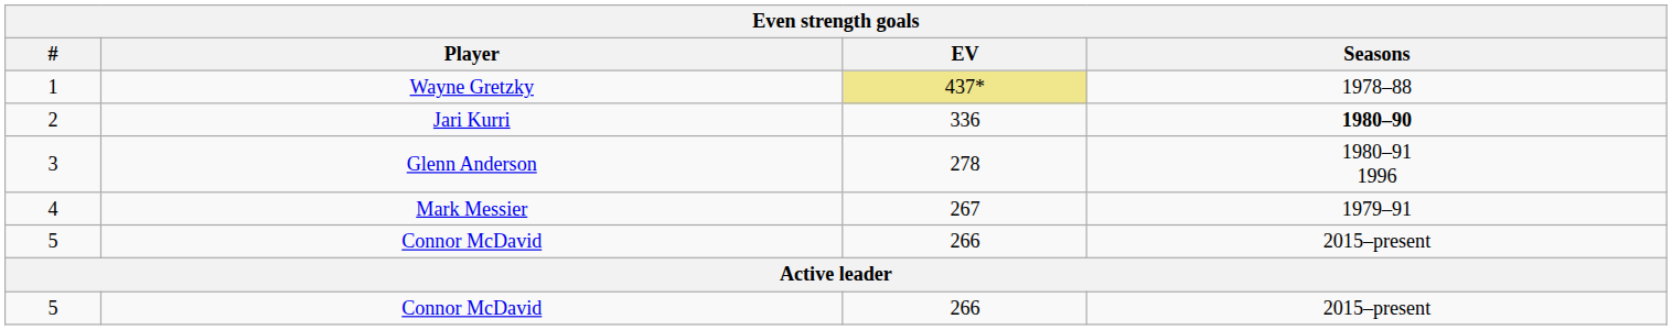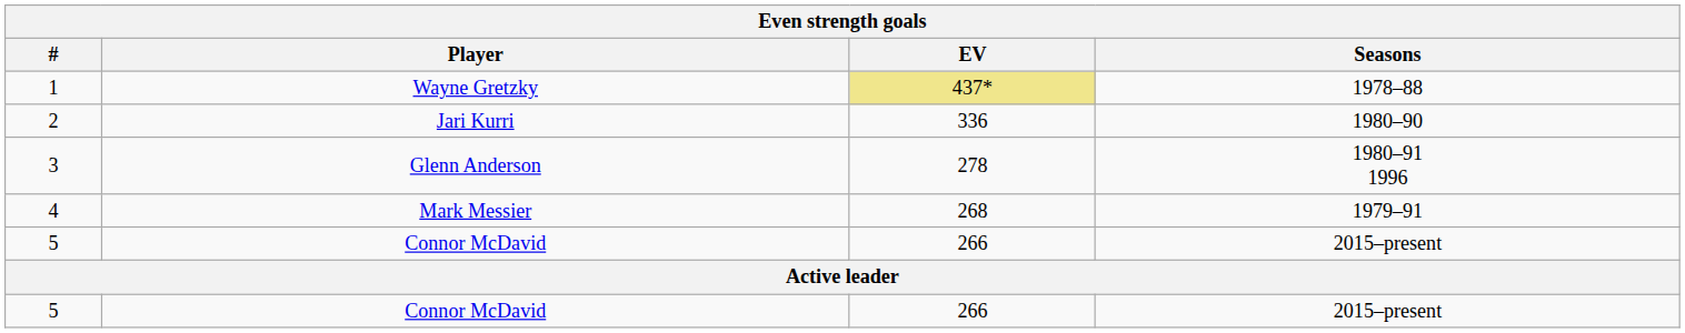 <table class="wikitable" style="text-align: center; font-size: 95%" width="80%">
 <tr>
 <th colspan="4">Even strength goals</th>
 </tr>
 <tr>
 <th>#</th>
 <th>Player</th>
 <th>EV</th>
 <th>Seasons</th>
 </tr>
 <tr>
 <td>1</td>
 <td><a href='#'>Wayne Gretzky</a></td>
 <td style="background: khaki;">437*</td>
 <td>1978–88</td>
 </tr>
 <tr>
 <td>2</td>
 <td><a href='#'>Jari Kurri</a></td>
 <td>336</td>
-<td><strong>1980–90</strong></td>
+<td>1980–90</td>
 </tr>
 <tr>
 <td>3</td>
 <td><a href='#'>Glenn Anderson</a></td>
 <td>278</td>
 <td>1980–91<br>1996</td>
 </tr>
 <tr>
 <td>4</td>
 <td><a href='#'>Mark Messier</a></td>
-<td>267</td>
+<td>268</td>
 <td>1979–91</td>
 </tr>
 <tr>
 <td>5</td>
 <td><a href='#'>Connor McDavid</a></td>
 <td>266</td>
 <td>2015–present</td>
 </tr>
 <tr>
 <th colspan="4">Active leader</th>
 </tr>
 <tr>
 <td>5</td>
 <td><a href='#'>Connor McDavid</a></td>
 <td>266</td>
 <td>2015–present</td>
 </tr>
 </table>
